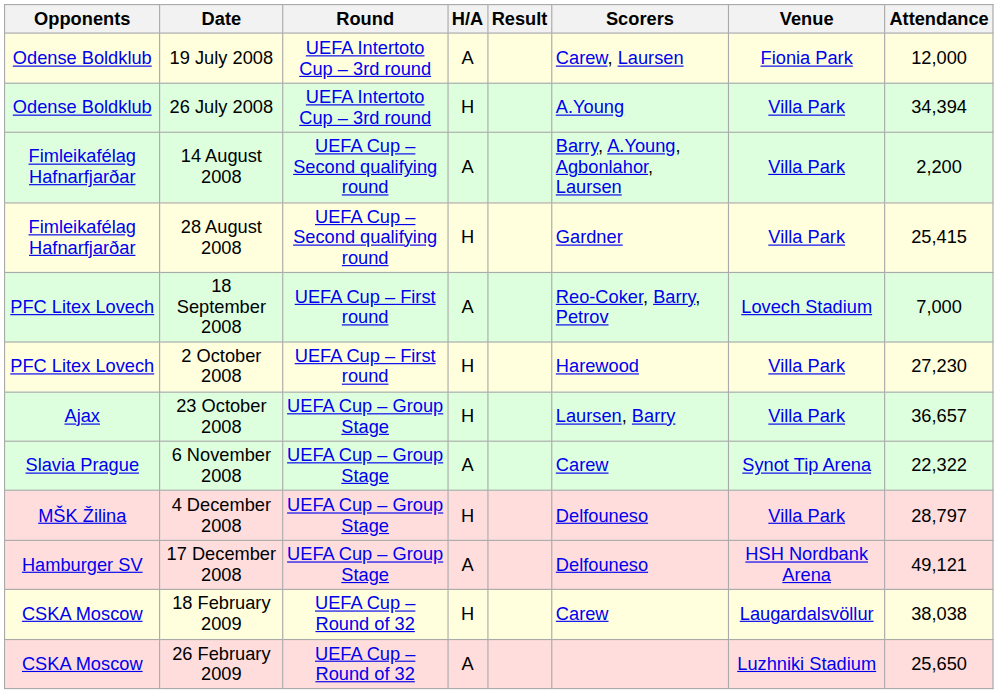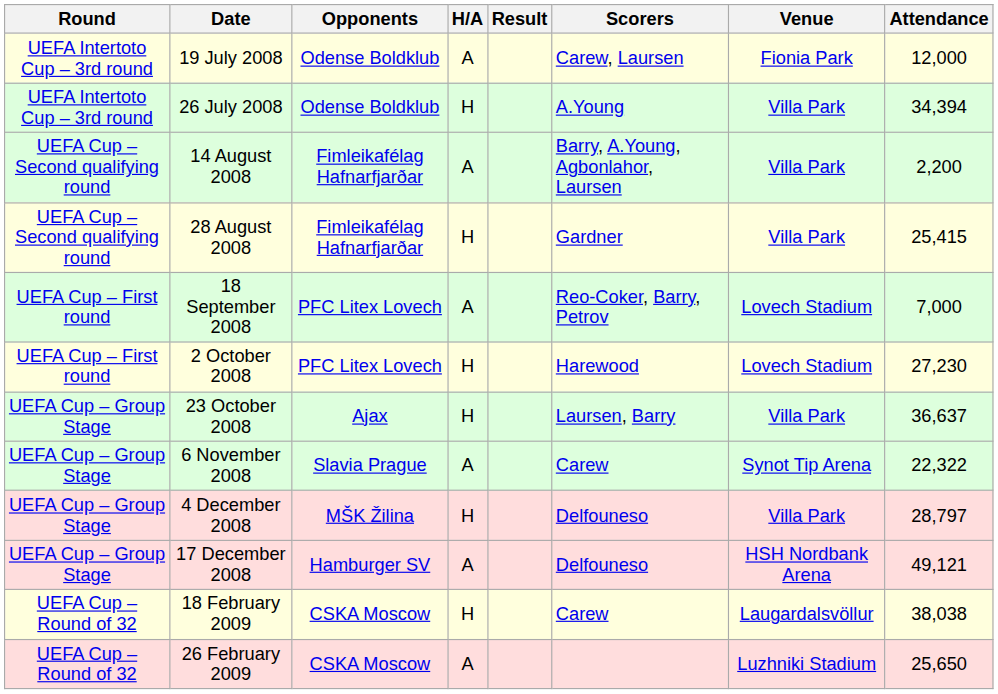 <table class="wikitable" style="text-align:center;">
 <tr>
+<th>Round</th>
+<th>Date</th>
 <th>Opponents</th>
-<th>Date</th>
-<th>Round</th>
 <th>H/A</th>
 <th>Result</th>
 <th>Scorers</th>
 <th>Venue</th>
 <th>Attendance</th>
 </tr>
 <tr bgcolor="#ffffdd">
+<td><a href='#'>UEFA Intertoto Cup – 3rd round</a></td>
+<td>19 July 2008</td>
 <td><a href='#'>Odense Boldklub</a> </td>
-<td>19 July 2008</td>
-<td><a href='#'>UEFA Intertoto Cup – 3rd round</a></td>
 <td>A</td>
 <td></td>
 <td align="left"><a href='#'>Carew</a>, <a href='#'>Laursen</a></td>
 <td><a href='#'>Fionia Park</a></td>
 <td>12,000</td>
 </tr>
 <tr bgcolor="#ddffdd">
+<td><a href='#'>UEFA Intertoto Cup – 3rd round</a></td>
+<td>26 July 2008</td>
 <td><a href='#'>Odense Boldklub</a> </td>
-<td>26 July 2008</td>
-<td><a href='#'>UEFA Intertoto Cup – 3rd round</a></td>
 <td>H</td>
 <td></td>
 <td align="left"><a href='#'>A.Young</a></td>
 <td><a href='#'>Villa Park</a></td>
 <td>34,394</td>
 </tr>
 <tr bgcolor="#ddffdd">
+<td><a href='#'>UEFA Cup – Second qualifying round</a></td>
+<td>14 August 2008</td>
 <td><a href='#'>Fimleikafélag Hafnarfjarðar</a> </td>
-<td>14 August 2008</td>
-<td><a href='#'>UEFA Cup – Second qualifying round</a></td>
 <td>A</td>
 <td></td>
 <td align="left"><a href='#'>Barry</a>, <a href='#'>A.Young</a>, <a href='#'>Agbonlahor</a>, <a href='#'>Laursen</a></td>
 <td><a href='#'>Villa Park</a></td>
 <td>2,200</td>
 </tr>
 <tr bgcolor="#ffffdd">
+<td><a href='#'>UEFA Cup – Second qualifying round</a></td>
+<td>28 August 2008</td>
 <td><a href='#'>Fimleikafélag Hafnarfjarðar</a> </td>
-<td>28 August 2008</td>
-<td><a href='#'>UEFA Cup – Second qualifying round</a></td>
 <td>H</td>
 <td></td>
 <td align="left"><a href='#'>Gardner</a></td>
 <td><a href='#'>Villa Park</a></td>
 <td>25,415</td>
 </tr>
 <tr bgcolor="#ddffdd">
+<td><a href='#'>UEFA Cup – First round</a></td>
+<td>18 September 2008</td>
 <td><a href='#'>PFC Litex Lovech</a> </td>
-<td>18 September 2008</td>
-<td><a href='#'>UEFA Cup – First round</a></td>
 <td>A</td>
 <td></td>
 <td align="left"><a href='#'>Reo-Coker</a>, <a href='#'>Barry</a>, <a href='#'>Petrov</a></td>
 <td><a href='#'>Lovech Stadium</a></td>
 <td>7,000</td>
 </tr>
 <tr bgcolor="#ffffdd">
+<td><a href='#'>UEFA Cup – First round</a></td>
+<td>2 October 2008</td>
 <td><a href='#'>PFC Litex Lovech</a> </td>
-<td>2 October 2008</td>
-<td><a href='#'>UEFA Cup – First round</a></td>
 <td>H</td>
 <td></td>
 <td align="left"><a href='#'>Harewood</a></td>
-<td><a href='#'>Villa Park</a></td>
+<td><a href='#'>Lovech Stadium</a></td>
 <td>27,230</td>
 </tr>
 <tr bgcolor="#ddffdd">
+<td><a href='#'>UEFA Cup – Group Stage</a></td>
+<td>23 October 2008</td>
 <td><a href='#'>Ajax</a> </td>
-<td>23 October 2008</td>
-<td><a href='#'>UEFA Cup – Group Stage</a></td>
 <td>H</td>
 <td></td>
 <td align="left"><a href='#'>Laursen</a>, <a href='#'>Barry</a></td>
 <td><a href='#'>Villa Park</a></td>
-<td>36,657</td>
+<td>36,637</td>
 </tr>
 <tr bgcolor="#ddffdd">
+<td><a href='#'>UEFA Cup – Group Stage</a></td>
+<td>6 November 2008</td>
 <td><a href='#'>Slavia Prague</a> </td>
-<td>6 November 2008</td>
-<td><a href='#'>UEFA Cup – Group Stage</a></td>
 <td>A</td>
 <td></td>
 <td align="left"><a href='#'>Carew</a></td>
 <td><a href='#'>Synot Tip Arena</a></td>
 <td>22,322</td>
 </tr>
 <tr bgcolor="#ffdddd">
+<td><a href='#'>UEFA Cup – Group Stage</a></td>
+<td>4 December 2008</td>
 <td><a href='#'>MŠK Žilina</a> </td>
-<td>4 December 2008</td>
-<td><a href='#'>UEFA Cup – Group Stage</a></td>
 <td>H</td>
 <td></td>
 <td align="left"><a href='#'>Delfouneso</a></td>
 <td><a href='#'>Villa Park</a></td>
 <td>28,797</td>
 </tr>
 <tr bgcolor="#ffdddd">
+<td><a href='#'>UEFA Cup – Group Stage</a></td>
+<td>17 December 2008</td>
 <td><a href='#'>Hamburger SV</a> </td>
-<td>17 December 2008</td>
-<td><a href='#'>UEFA Cup – Group Stage</a></td>
 <td>A</td>
 <td></td>
 <td align="left"><a href='#'>Delfouneso</a></td>
 <td><a href='#'>HSH Nordbank Arena</a></td>
 <td>49,121</td>
 </tr>
 <tr bgcolor="#ffffdd">
+<td><a href='#'>UEFA Cup – Round of 32</a></td>
+<td>18 February 2009</td>
 <td><a href='#'>CSKA Moscow</a> </td>
-<td>18 February 2009</td>
-<td><a href='#'>UEFA Cup – Round of 32</a></td>
 <td>H</td>
 <td></td>
 <td align="left"><a href='#'>Carew</a></td>
 <td><a href='#'>Laugardalsvöllur</a></td>
 <td>38,038</td>
 </tr>
 <tr bgcolor="#ffdddd">
+<td><a href='#'>UEFA Cup – Round of 32</a></td>
+<td>26 February 2009</td>
 <td><a href='#'>CSKA Moscow</a> </td>
-<td>26 February 2009</td>
-<td><a href='#'>UEFA Cup – Round of 32</a></td>
 <td>A</td>
 <td></td>
 <td align="left"></td>
 <td><a href='#'>Luzhniki Stadium</a></td>
 <td>25,650</td>
 </tr>
 </table>
